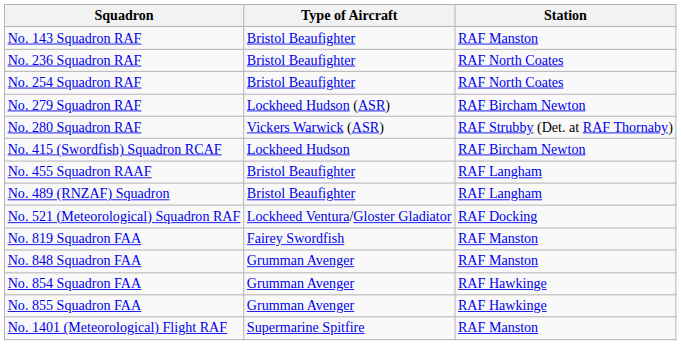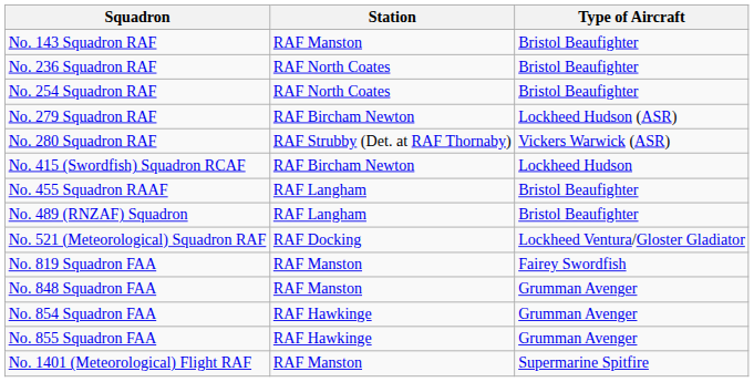 <table class="wikitable">
 <tr>
 <th>Squadron</th>
+<th>Station</th>
 <th>Type of Aircraft</th>
-<th>Station</th>
 </tr>
 <tr>
 <td><a href='#'>No. 143 Squadron RAF</a></td>
+<td><a href='#'>RAF Manston</a></td>
 <td><a href='#'>Bristol Beaufighter</a></td>
-<td><a href='#'>RAF Manston</a></td>
 </tr>
 <tr>
 <td><a href='#'>No. 236 Squadron RAF</a></td>
+<td><a href='#'>RAF North Coates</a></td>
 <td><a href='#'>Bristol Beaufighter</a></td>
-<td><a href='#'>RAF North Coates</a></td>
 </tr>
 <tr>
 <td><a href='#'>No. 254 Squadron RAF</a></td>
+<td><a href='#'>RAF North Coates</a></td>
 <td><a href='#'>Bristol Beaufighter</a></td>
-<td><a href='#'>RAF North Coates</a></td>
 </tr>
 <tr>
 <td><a href='#'>No. 279 Squadron RAF</a></td>
+<td><a href='#'>RAF Bircham Newton</a></td>
 <td><a href='#'>Lockheed Hudson</a> (<a href='#'>ASR</a>)</td>
-<td><a href='#'>RAF Bircham Newton</a></td>
 </tr>
 <tr>
 <td><a href='#'>No. 280 Squadron RAF</a></td>
+<td><a href='#'>RAF Strubby</a> (Det. at <a href='#'>RAF Thornaby</a>)</td>
 <td><a href='#'>Vickers Warwick</a> (<a href='#'>ASR</a>)</td>
-<td><a href='#'>RAF Strubby</a> (Det. at <a href='#'>RAF Thornaby</a>)</td>
 </tr>
 <tr>
 <td><a href='#'>No. 415 (Swordfish) Squadron RCAF</a></td>
+<td><a href='#'>RAF Bircham Newton</a></td>
 <td><a href='#'>Lockheed Hudson</a></td>
-<td><a href='#'>RAF Bircham Newton</a></td>
 </tr>
 <tr>
 <td><a href='#'>No. 455 Squadron RAAF</a></td>
+<td><a href='#'>RAF Langham</a></td>
 <td><a href='#'>Bristol Beaufighter</a></td>
-<td><a href='#'>RAF Langham</a></td>
 </tr>
 <tr>
 <td><a href='#'>No. 489 (RNZAF) Squadron</a></td>
+<td><a href='#'>RAF Langham</a></td>
 <td><a href='#'>Bristol Beaufighter</a></td>
-<td><a href='#'>RAF Langham</a></td>
 </tr>
 <tr>
 <td><a href='#'>No. 521 (Meteorological) Squadron RAF</a></td>
+<td><a href='#'>RAF Docking</a></td>
 <td><a href='#'>Lockheed Ventura</a>/<a href='#'>Gloster Gladiator</a></td>
-<td><a href='#'>RAF Docking</a></td>
 </tr>
 <tr>
 <td><a href='#'>No. 819 Squadron FAA</a></td>
+<td><a href='#'>RAF Manston</a></td>
 <td><a href='#'>Fairey Swordfish</a></td>
-<td><a href='#'>RAF Manston</a></td>
 </tr>
 <tr>
 <td><a href='#'>No. 848 Squadron FAA</a></td>
+<td><a href='#'>RAF Manston</a></td>
 <td><a href='#'>Grumman Avenger</a></td>
-<td><a href='#'>RAF Manston</a></td>
 </tr>
 <tr>
 <td><a href='#'>No. 854 Squadron FAA</a></td>
+<td><a href='#'>RAF Hawkinge</a></td>
 <td><a href='#'>Grumman Avenger</a></td>
-<td><a href='#'>RAF Hawkinge</a></td>
 </tr>
 <tr>
 <td><a href='#'>No. 855 Squadron FAA</a></td>
+<td><a href='#'>RAF Hawkinge</a></td>
 <td><a href='#'>Grumman Avenger</a></td>
-<td><a href='#'>RAF Hawkinge</a></td>
 </tr>
 <tr>
 <td><a href='#'>No. 1401 (Meteorological) Flight RAF</a></td>
+<td><a href='#'>RAF Manston</a></td>
 <td><a href='#'>Supermarine Spitfire</a></td>
-<td><a href='#'>RAF Manston</a></td>
 </tr>
 </table>
